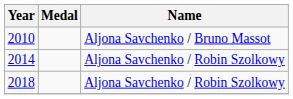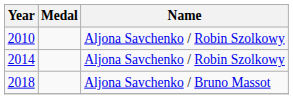 <table class="wikitable" style="font-size:90%">
 <tr>
 <th>Year</th>
 <th>Medal</th>
 <th>Name</th>
 </tr>
 <tr>
 <td><a href='#'>2010</a></td>
 <td></td>
-<td><a href='#'>Aljona Savchenko</a> / <a href='#'>Bruno Massot</a></td>
+<td><a href='#'>Aljona Savchenko</a> / <a href='#'>Robin Szolkowy</a></td>
 </tr>
 <tr>
 <td><a href='#'>2014</a></td>
 <td></td>
 <td><a href='#'>Aljona Savchenko</a> / <a href='#'>Robin Szolkowy</a></td>
 </tr>
 <tr>
 <td><a href='#'>2018</a></td>
 <td></td>
-<td><a href='#'>Aljona Savchenko</a> / <a href='#'>Robin Szolkowy</a></td>
+<td><a href='#'>Aljona Savchenko</a> / <a href='#'>Bruno Massot</a></td>
 </tr>
 <tr>
 </tr>
 </table>
